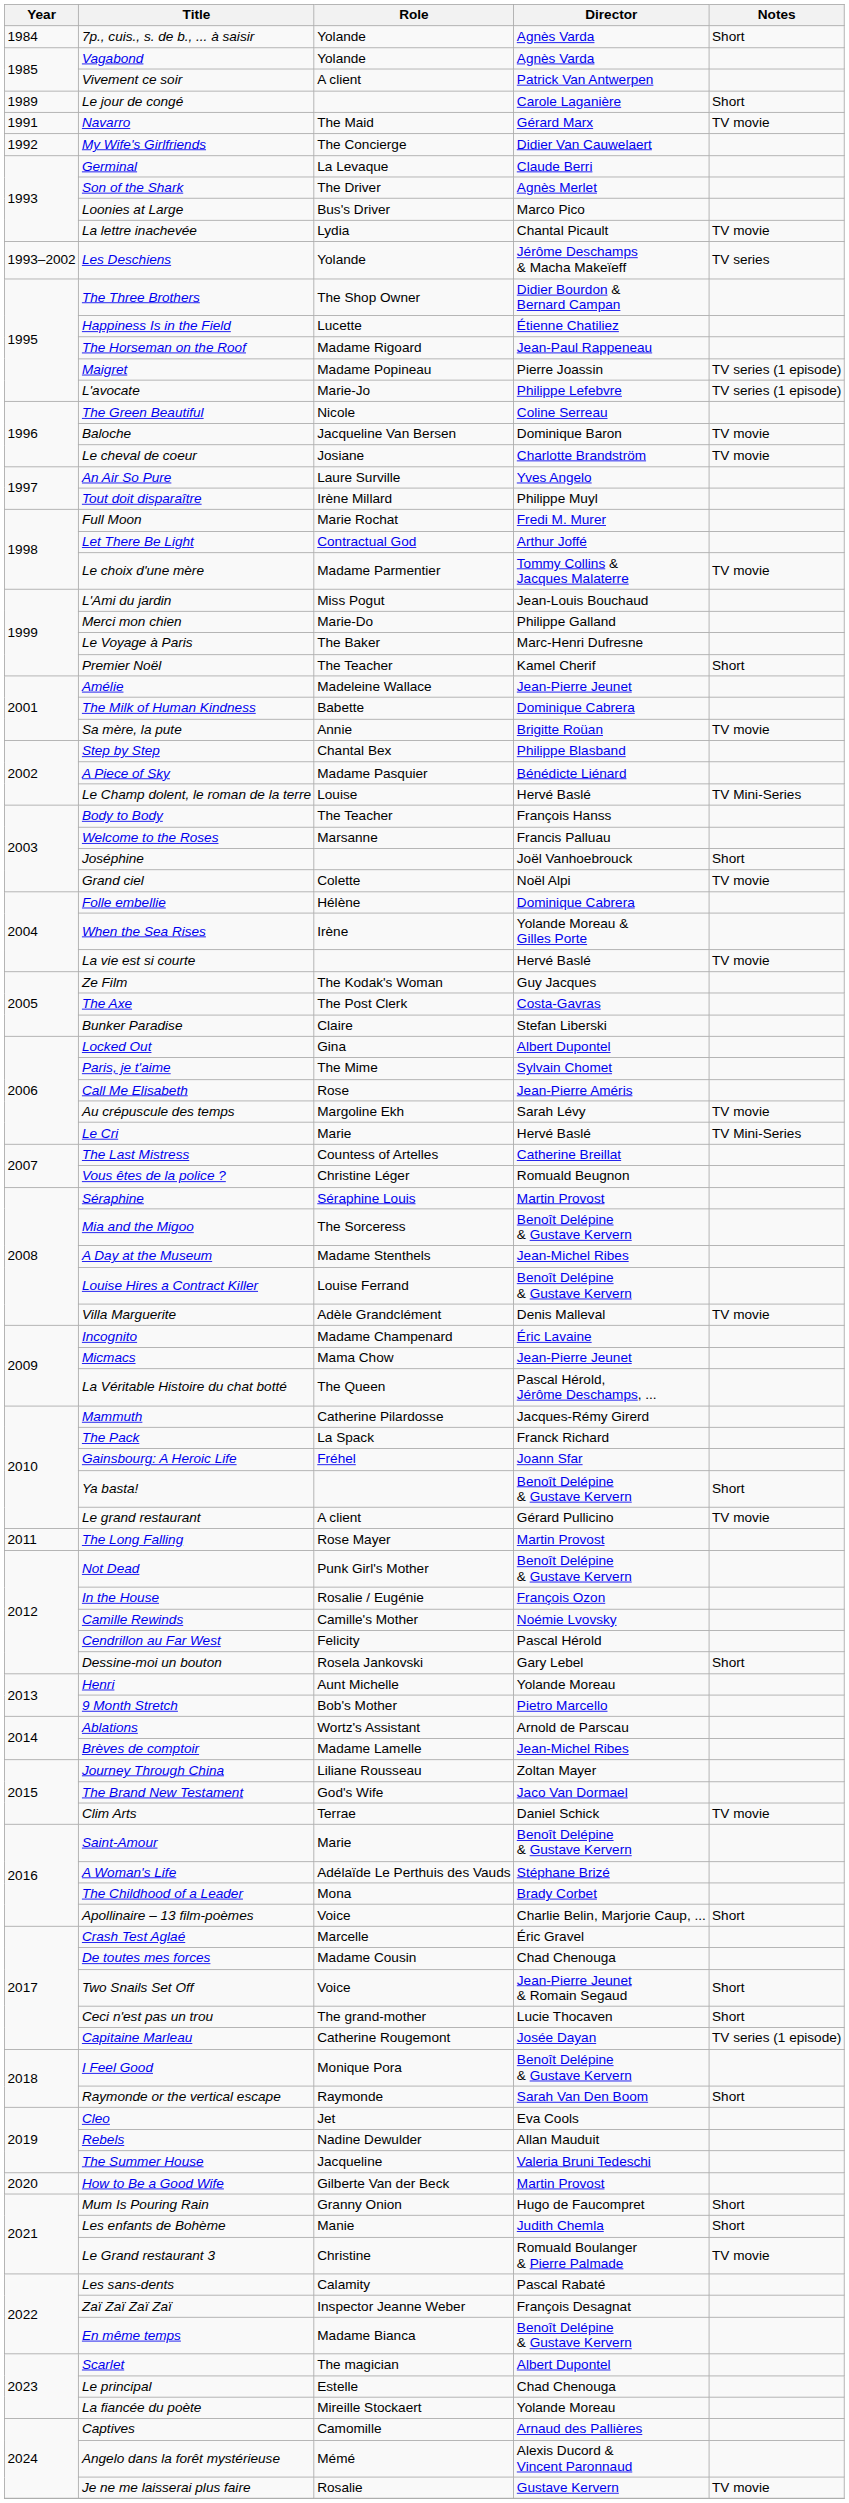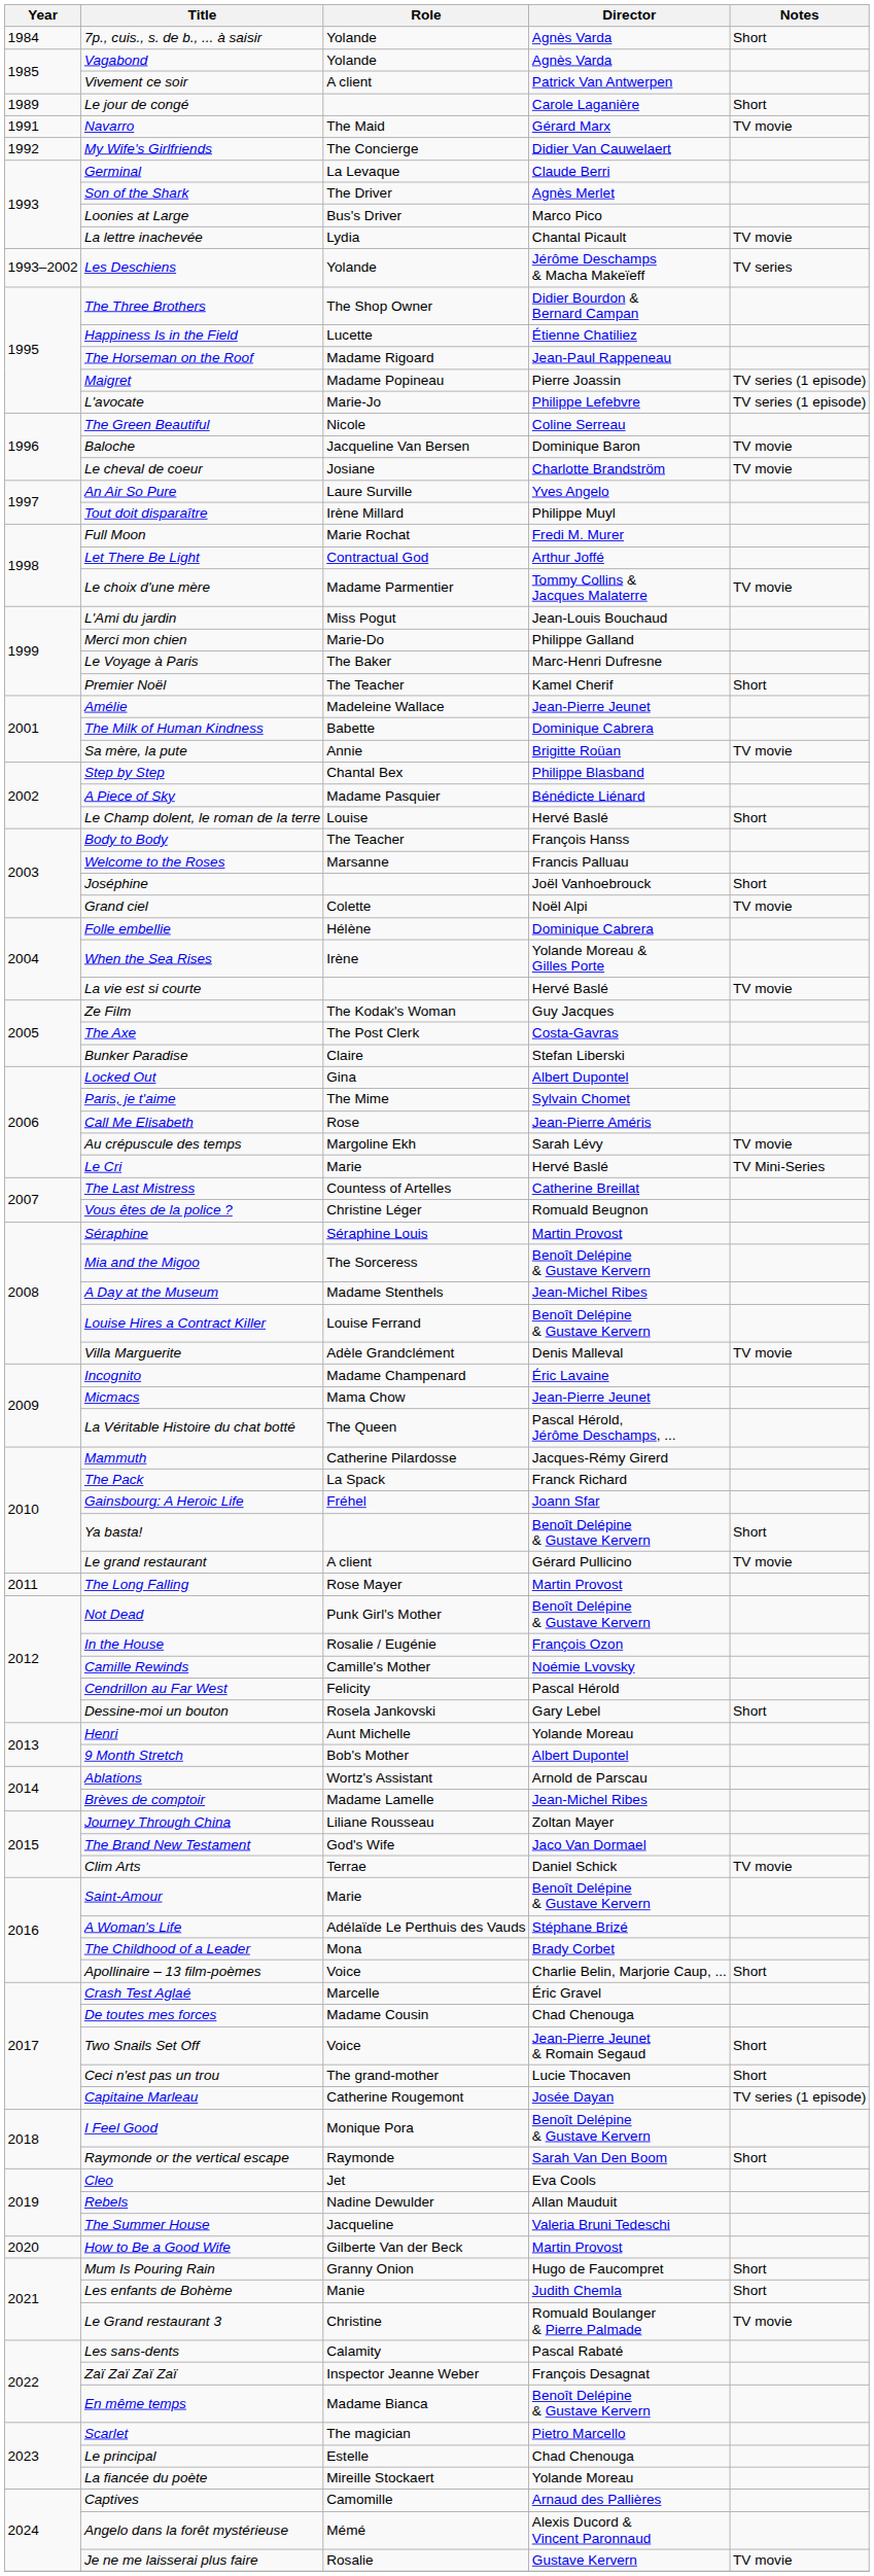 <table class="wikitable sortable">
 <tr>
 <th>Year</th>
 <th>Title</th>
 <th>Role</th>
 <th>Director</th>
 <th class="unsortable">Notes</th>
 </tr>
 <tr>
 <td>1984</td>
 <td><em>7p., cuis., s. de b., ... à saisir</em></td>
 <td>Yolande</td>
 <td><a href='#'>Agnès Varda</a></td>
 <td>Short</td>
 </tr>
 <tr>
 <td rowspan=2>1985</td>
 <td><em><a href='#'>Vagabond</a></em></td>
 <td>Yolande</td>
 <td><a href='#'>Agnès Varda</a></td>
 <td></td>
 </tr>
 <tr>
 <td><em>Vivement ce soir</em></td>
 <td>A client</td>
 <td><a href='#'>Patrick Van Antwerpen</a></td>
 <td></td>
 </tr>
 <tr>
 <td>1989</td>
 <td><em>Le jour de congé</em></td>
 <td></td>
 <td><a href='#'>Carole Laganière</a></td>
 <td>Short</td>
 </tr>
 <tr>
 <td>1991</td>
 <td><em><a href='#'>Navarro</a></em></td>
 <td>The Maid</td>
 <td><a href='#'>Gérard Marx</a></td>
 <td>TV movie</td>
 </tr>
 <tr>
 <td>1992</td>
 <td><em><a href='#'>My Wife's Girlfriends</a></em></td>
 <td>The Concierge</td>
 <td><a href='#'>Didier Van Cauwelaert</a></td>
 <td></td>
 </tr>
 <tr>
 <td rowspan=4>1993</td>
 <td><em><a href='#'>Germinal</a></em></td>
 <td>La Levaque</td>
 <td><a href='#'>Claude Berri</a></td>
 <td></td>
 </tr>
 <tr>
 <td><em><a href='#'>Son of the Shark</a></em></td>
 <td>The Driver</td>
 <td><a href='#'>Agnès Merlet</a></td>
 <td></td>
 </tr>
 <tr>
 <td><em>Loonies at Large</em></td>
 <td>Bus's Driver</td>
 <td>Marco Pico</td>
 <td></td>
 </tr>
 <tr>
 <td><em>La lettre inachevée</em></td>
 <td>Lydia</td>
 <td>Chantal Picault</td>
 <td>TV movie</td>
 </tr>
 <tr>
 <td>1993–2002</td>
 <td><em><a href='#'>Les Deschiens</a></em></td>
 <td>Yolande</td>
 <td><a href='#'>Jérôme Deschamps</a> <br>& Macha Makeïeff</td>
 <td>TV series</td>
 </tr>
 <tr>
 <td rowspan=5>1995</td>
 <td><em><a href='#'>The Three Brothers</a></em></td>
 <td>The Shop Owner</td>
 <td><a href='#'>Didier Bourdon</a> &<br> <a href='#'>Bernard Campan</a></td>
 <td></td>
 </tr>
 <tr>
 <td><em><a href='#'>Happiness Is in the Field</a></em></td>
 <td>Lucette</td>
 <td><a href='#'>Étienne Chatiliez</a></td>
 <td></td>
 </tr>
 <tr>
 <td><em><a href='#'>The Horseman on the Roof</a></em></td>
 <td>Madame Rigoard</td>
 <td><a href='#'>Jean-Paul Rappeneau</a></td>
 <td></td>
 </tr>
 <tr>
 <td><em><a href='#'>Maigret</a></em></td>
 <td>Madame Popineau</td>
 <td>Pierre Joassin</td>
 <td>TV series (1 episode)</td>
 </tr>
 <tr>
 <td><em>L'avocate</em></td>
 <td>Marie-Jo</td>
 <td><a href='#'>Philippe Lefebvre</a></td>
 <td>TV series (1 episode)</td>
 </tr>
 <tr>
 <td rowspan=3>1996</td>
 <td><em><a href='#'>The Green Beautiful</a></em></td>
 <td>Nicole</td>
 <td><a href='#'>Coline Serreau</a></td>
 <td></td>
 </tr>
 <tr>
 <td><em>Baloche</em></td>
 <td>Jacqueline Van Bersen</td>
 <td>Dominique Baron</td>
 <td>TV movie</td>
 </tr>
 <tr>
 <td><em>Le cheval de coeur</em></td>
 <td>Josiane</td>
 <td><a href='#'>Charlotte Brandström</a></td>
 <td>TV movie</td>
 </tr>
 <tr>
 <td rowspan=2>1997</td>
 <td><em><a href='#'>An Air So Pure</a></em></td>
 <td>Laure Surville</td>
 <td><a href='#'>Yves Angelo</a></td>
 <td></td>
 </tr>
 <tr>
 <td><em><a href='#'>Tout doit disparaître</a></em></td>
 <td>Irène Millard</td>
 <td>Philippe Muyl</td>
 <td></td>
 </tr>
 <tr>
 <td rowspan=3>1998</td>
 <td><em>Full Moon</em></td>
 <td>Marie Rochat</td>
 <td><a href='#'>Fredi M. Murer</a></td>
 <td></td>
 </tr>
 <tr>
 <td><em><a href='#'>Let There Be Light</a></em></td>
 <td><a href='#'>Contractual God</a></td>
 <td><a href='#'>Arthur Joffé</a></td>
 <td></td>
 </tr>
 <tr>
 <td><em>Le choix d'une mère</em></td>
 <td>Madame Parmentier</td>
 <td><a href='#'>Tommy Collins</a> &<br> <a href='#'>Jacques Malaterre</a></td>
 <td>TV movie</td>
 </tr>
 <tr>
 <td rowspan=4>1999</td>
 <td><em>L'Ami du jardin</em></td>
 <td>Miss Pogut</td>
 <td>Jean-Louis Bouchaud</td>
 <td></td>
 </tr>
 <tr>
 <td><em>Merci mon chien</em></td>
 <td>Marie-Do</td>
 <td>Philippe Galland</td>
 <td></td>
 </tr>
 <tr>
 <td><em>Le Voyage à Paris</em></td>
 <td>The Baker</td>
 <td>Marc-Henri Dufresne</td>
 <td></td>
 </tr>
 <tr>
 <td><em>Premier Noël</em></td>
 <td>The Teacher</td>
 <td>Kamel Cherif</td>
 <td>Short</td>
 </tr>
 <tr>
 <td rowspan=3>2001</td>
 <td><em><a href='#'>Amélie</a></em></td>
 <td>Madeleine Wallace</td>
 <td><a href='#'>Jean-Pierre Jeunet</a></td>
 <td></td>
 </tr>
 <tr>
 <td><em><a href='#'>The Milk of Human Kindness</a></em></td>
 <td>Babette</td>
 <td><a href='#'>Dominique Cabrera</a></td>
 <td></td>
 </tr>
 <tr>
 <td><em>Sa mère, la pute</em></td>
 <td>Annie</td>
 <td><a href='#'>Brigitte Roüan</a></td>
 <td>TV movie</td>
 </tr>
 <tr>
 <td rowspan=3>2002</td>
 <td><em><a href='#'>Step by Step</a></em></td>
 <td>Chantal Bex</td>
 <td><a href='#'>Philippe Blasband</a></td>
 <td></td>
 </tr>
 <tr>
 <td><em><a href='#'>A Piece of Sky</a></em></td>
 <td>Madame Pasquier</td>
 <td><a href='#'>Bénédicte Liénard</a></td>
 <td></td>
 </tr>
 <tr>
 <td><em>Le Champ dolent, le roman de la terre</em></td>
 <td>Louise</td>
 <td>Hervé Baslé</td>
-<td>TV Mini-Series</td>
+<td>Short</td>
 </tr>
 <tr>
 <td rowspan=4>2003</td>
 <td><em><a href='#'>Body to Body</a></em></td>
 <td>The Teacher</td>
 <td>François Hanss</td>
 <td></td>
 </tr>
 <tr>
 <td><em><a href='#'>Welcome to the Roses</a></em></td>
 <td>Marsanne</td>
 <td>Francis Palluau</td>
 <td></td>
 </tr>
 <tr>
 <td><em>Joséphine</em></td>
 <td></td>
 <td>Joël Vanhoebrouck</td>
 <td>Short</td>
 </tr>
 <tr>
 <td><em>Grand ciel</em></td>
 <td>Colette</td>
 <td>Noël Alpi</td>
 <td>TV movie</td>
 </tr>
 <tr>
 <td rowspan=3>2004</td>
 <td><em><a href='#'>Folle embellie</a></em></td>
 <td>Hélène</td>
 <td><a href='#'>Dominique Cabrera</a></td>
 <td></td>
 </tr>
 <tr>
 <td><em><a href='#'>When the Sea Rises</a></em></td>
 <td>Irène</td>
 <td>Yolande Moreau &<br> <a href='#'>Gilles Porte</a></td>
 <td></td>
 </tr>
 <tr>
 <td><em>La vie est si courte</em></td>
 <td></td>
 <td>Hervé Baslé</td>
 <td>TV movie</td>
 </tr>
 <tr>
 <td rowspan=3>2005</td>
 <td><em>Ze Film</em></td>
 <td>The Kodak's Woman</td>
 <td>Guy Jacques</td>
 <td></td>
 </tr>
 <tr>
 <td><em><a href='#'>The Axe</a></em></td>
 <td>The Post Clerk</td>
 <td><a href='#'>Costa-Gavras</a></td>
 <td></td>
 </tr>
 <tr>
 <td><em>Bunker Paradise</em></td>
 <td>Claire</td>
 <td>Stefan Liberski</td>
 <td></td>
 </tr>
 <tr>
 <td rowspan=5>2006</td>
 <td><em><a href='#'>Locked Out</a></em></td>
 <td>Gina</td>
 <td><a href='#'>Albert Dupontel</a></td>
 <td></td>
 </tr>
 <tr>
 <td><em><a href='#'>Paris, je t'aime</a></em></td>
 <td>The Mime</td>
 <td><a href='#'>Sylvain Chomet</a></td>
 <td></td>
 </tr>
 <tr>
 <td><em><a href='#'>Call Me Elisabeth</a></em></td>
 <td>Rose</td>
 <td><a href='#'>Jean-Pierre Améris</a></td>
 <td></td>
 </tr>
 <tr>
 <td><em>Au crépuscule des temps</em></td>
 <td>Margoline Ekh</td>
 <td>Sarah Lévy</td>
 <td>TV movie</td>
 </tr>
 <tr>
 <td><em><a href='#'>Le Cri</a></em></td>
 <td>Marie</td>
 <td>Hervé Baslé</td>
 <td>TV Mini-Series</td>
 </tr>
 <tr>
 <td rowspan=2>2007</td>
 <td><em><a href='#'>The Last Mistress</a></em></td>
 <td>Countess of Artelles</td>
 <td><a href='#'>Catherine Breillat</a></td>
 <td></td>
 </tr>
 <tr>
 <td><em><a href='#'>Vous êtes de la police ?</a></em></td>
 <td>Christine Léger</td>
 <td>Romuald Beugnon</td>
 <td></td>
 </tr>
 <tr>
 <td rowspan=5>2008</td>
 <td><em><a href='#'>Séraphine</a></em></td>
 <td><a href='#'>Séraphine Louis</a></td>
 <td><a href='#'>Martin Provost</a></td>
 <td></td>
 </tr>
 <tr>
 <td><em><a href='#'>Mia and the Migoo</a></em></td>
 <td>The Sorceress</td>
 <td><a href='#'>Benoît Delépine</a> <br>& <a href='#'>Gustave Kervern</a></td>
 <td></td>
 </tr>
 <tr>
 <td><em><a href='#'>A Day at the Museum</a></em></td>
 <td>Madame Stenthels</td>
 <td><a href='#'>Jean-Michel Ribes</a></td>
 <td></td>
 </tr>
 <tr>
 <td><em><a href='#'>Louise Hires a Contract Killer</a></em></td>
 <td>Louise Ferrand</td>
 <td><a href='#'>Benoît Delépine</a> <br>& <a href='#'>Gustave Kervern</a></td>
 <td></td>
 </tr>
 <tr>
 <td><em>Villa Marguerite</em></td>
 <td>Adèle Grandclément</td>
 <td>Denis Malleval</td>
 <td>TV movie</td>
 </tr>
 <tr>
 <td rowspan=3>2009</td>
 <td><em><a href='#'>Incognito</a></em></td>
 <td>Madame Champenard</td>
 <td><a href='#'>Éric Lavaine</a></td>
 <td></td>
 </tr>
 <tr>
 <td><em><a href='#'>Micmacs</a></em></td>
 <td>Mama Chow</td>
 <td><a href='#'>Jean-Pierre Jeunet</a></td>
 <td></td>
 </tr>
 <tr>
 <td><em>La Véritable Histoire du chat botté</em></td>
 <td>The Queen</td>
 <td>Pascal Hérold,<br> <a href='#'>Jérôme Deschamps</a>, ...</td>
 <td></td>
 </tr>
 <tr>
 <td rowspan=5>2010</td>
 <td><em><a href='#'>Mammuth</a></em></td>
 <td>Catherine Pilardosse</td>
 <td>Jacques-Rémy Girerd</td>
 <td></td>
 </tr>
 <tr>
 <td><em><a href='#'>The Pack</a></em></td>
 <td>La Spack</td>
 <td>Franck Richard</td>
 <td></td>
 </tr>
 <tr>
 <td><em><a href='#'>Gainsbourg: A Heroic Life</a></em></td>
 <td><a href='#'>Fréhel</a></td>
 <td><a href='#'>Joann Sfar</a></td>
 <td></td>
 </tr>
 <tr>
 <td><em>Ya basta!</em></td>
 <td></td>
 <td><a href='#'>Benoît Delépine</a> <br>& <a href='#'>Gustave Kervern</a></td>
 <td>Short</td>
 </tr>
 <tr>
 <td><em>Le grand restaurant</em></td>
 <td>A client</td>
 <td>Gérard Pullicino</td>
 <td>TV movie</td>
 </tr>
 <tr>
 <td>2011</td>
 <td><em><a href='#'>The Long Falling</a></em></td>
 <td>Rose Mayer</td>
 <td><a href='#'>Martin Provost</a></td>
 <td></td>
 </tr>
 <tr>
 <td rowspan=5>2012</td>
 <td><em><a href='#'>Not Dead</a></em></td>
 <td>Punk Girl's Mother</td>
 <td><a href='#'>Benoît Delépine</a> <br>& <a href='#'>Gustave Kervern</a></td>
 <td></td>
 </tr>
 <tr>
 <td><em><a href='#'>In the House</a></em></td>
 <td>Rosalie / Eugénie</td>
 <td><a href='#'>François Ozon</a></td>
 <td></td>
 </tr>
 <tr>
 <td><em><a href='#'>Camille Rewinds</a></em></td>
 <td>Camille's Mother</td>
 <td><a href='#'>Noémie Lvovsky</a></td>
 <td></td>
 </tr>
 <tr>
 <td><em><a href='#'>Cendrillon au Far West</a></em></td>
 <td>Felicity</td>
 <td>Pascal Hérold</td>
 <td></td>
 </tr>
 <tr>
 <td><em>Dessine-moi un bouton</em></td>
 <td>Rosela Jankovski</td>
 <td>Gary Lebel</td>
 <td>Short</td>
 </tr>
 <tr>
 <td rowspan=2>2013</td>
 <td><em><a href='#'>Henri</a></em></td>
 <td>Aunt Michelle</td>
 <td>Yolande Moreau</td>
 <td></td>
 </tr>
 <tr>
 <td><em><a href='#'>9 Month Stretch</a></em></td>
 <td>Bob's Mother</td>
-<td><a href='#'>Pietro Marcello</a></td>
+<td><a href='#'>Albert Dupontel</a></td>
 <td></td>
 </tr>
 <tr>
 <td rowspan=2>2014</td>
 <td><em><a href='#'>Ablations</a></em></td>
 <td>Wortz's Assistant</td>
 <td>Arnold de Parscau</td>
 <td></td>
 </tr>
 <tr>
 <td><em><a href='#'>Brèves de comptoir</a></em></td>
 <td>Madame Lamelle</td>
 <td><a href='#'>Jean-Michel Ribes</a></td>
 <td></td>
 </tr>
 <tr>
 <td rowspan=3>2015</td>
 <td><em><a href='#'>Journey Through China</a></em></td>
 <td>Liliane Rousseau</td>
 <td>Zoltan Mayer</td>
 <td></td>
 </tr>
 <tr>
 <td><em><a href='#'>The Brand New Testament</a></em></td>
 <td>God's Wife</td>
 <td><a href='#'>Jaco Van Dormael</a></td>
 <td></td>
 </tr>
 <tr>
 <td><em>Clim Arts</em></td>
 <td>Terrae</td>
 <td>Daniel Schick</td>
 <td>TV movie</td>
 </tr>
 <tr>
 <td rowspan=4>2016</td>
 <td><em><a href='#'>Saint-Amour</a></em></td>
 <td>Marie</td>
 <td><a href='#'>Benoît Delépine</a> <br>& <a href='#'>Gustave Kervern</a></td>
 <td></td>
 </tr>
 <tr>
 <td><em><a href='#'>A Woman's Life</a></em></td>
 <td>Adélaïde Le Perthuis des Vauds</td>
 <td><a href='#'>Stéphane Brizé</a></td>
 <td></td>
 </tr>
 <tr>
 <td><em><a href='#'>The Childhood of a Leader</a></em></td>
 <td>Mona</td>
 <td><a href='#'>Brady Corbet</a></td>
 <td></td>
 </tr>
 <tr>
 <td><em>Apollinaire – 13 film-poèmes</em></td>
 <td>Voice</td>
 <td>Charlie Belin, Marjorie Caup, ...</td>
 <td>Short</td>
 </tr>
 <tr>
 <td rowspan=5>2017</td>
 <td><em><a href='#'>Crash Test Aglaé</a></em></td>
 <td>Marcelle</td>
 <td>Éric Gravel</td>
 <td></td>
 </tr>
 <tr>
 <td><em><a href='#'>De toutes mes forces</a></em></td>
 <td>Madame Cousin</td>
 <td>Chad Chenouga</td>
 <td></td>
 </tr>
 <tr>
 <td><em>Two Snails Set Off</em></td>
 <td>Voice</td>
 <td><a href='#'>Jean-Pierre Jeunet</a><br> & Romain Segaud</td>
 <td>Short</td>
 </tr>
 <tr>
 <td><em>Ceci n'est pas un trou</em></td>
 <td>The grand-mother</td>
 <td>Lucie Thocaven</td>
 <td>Short</td>
 </tr>
 <tr>
 <td><em><a href='#'>Capitaine Marleau</a></em></td>
 <td>Catherine Rougemont</td>
 <td><a href='#'>Josée Dayan</a></td>
 <td>TV series (1 episode)</td>
 </tr>
 <tr>
 <td rowspan=2>2018</td>
 <td><em><a href='#'>I Feel Good</a></em></td>
 <td>Monique Pora</td>
 <td><a href='#'>Benoît Delépine</a> <br>& <a href='#'>Gustave Kervern</a></td>
 <td></td>
 </tr>
 <tr>
 <td><em>Raymonde or the vertical escape</em></td>
 <td>Raymonde</td>
 <td><a href='#'>Sarah Van Den Boom</a></td>
 <td>Short</td>
 </tr>
 <tr>
 <td rowspan=3>2019</td>
 <td><em><a href='#'>Cleo</a></em></td>
 <td>Jet</td>
 <td>Eva Cools</td>
 <td></td>
 </tr>
 <tr>
 <td><em><a href='#'>Rebels</a></em></td>
 <td>Nadine Dewulder</td>
 <td>Allan Mauduit</td>
 <td></td>
 </tr>
 <tr>
 <td><em><a href='#'>The Summer House</a></em></td>
 <td>Jacqueline</td>
 <td><a href='#'>Valeria Bruni Tedeschi</a></td>
 <td></td>
 </tr>
 <tr>
 <td>2020</td>
 <td><em><a href='#'>How to Be a Good Wife</a></em></td>
 <td>Gilberte Van der Beck</td>
 <td><a href='#'>Martin Provost</a></td>
 <td></td>
 </tr>
 <tr>
 <td rowspan=3>2021</td>
 <td><em>Mum Is Pouring Rain</em></td>
 <td>Granny Onion</td>
 <td>Hugo de Faucompret</td>
 <td>Short</td>
 </tr>
 <tr>
 <td><em>Les enfants de Bohème</em></td>
 <td>Manie</td>
 <td><a href='#'>Judith Chemla</a></td>
 <td>Short</td>
 </tr>
 <tr>
 <td><em>Le Grand restaurant 3</em></td>
 <td>Christine</td>
 <td>Romuald Boulanger<br> & <a href='#'>Pierre Palmade</a></td>
 <td>TV movie</td>
 </tr>
 <tr>
 <td rowspan=3>2022</td>
 <td><em>Les sans-dents</em></td>
 <td>Calamity</td>
 <td>Pascal Rabaté</td>
 <td></td>
 </tr>
 <tr>
 <td><em>Zaï Zaï Zaï Zaï</em></td>
 <td>Inspector Jeanne Weber</td>
 <td>François Desagnat</td>
 <td></td>
 </tr>
 <tr>
 <td><em><a href='#'>En même temps</a></em></td>
 <td>Madame Bianca</td>
 <td><a href='#'>Benoît Delépine</a> <br>& <a href='#'>Gustave Kervern</a></td>
 <td></td>
 </tr>
 <tr>
 <td rowspan=3>2023</td>
 <td><em><a href='#'>Scarlet</a></em></td>
 <td>The magician</td>
-<td><a href='#'>Albert Dupontel</a></td>
+<td><a href='#'>Pietro Marcello</a></td>
 <td></td>
 </tr>
 <tr>
 <td><em>Le principal</em></td>
 <td>Estelle</td>
 <td>Chad Chenouga</td>
 <td></td>
 </tr>
 <tr>
 <td><em>La fiancée du poète</em></td>
 <td>Mireille Stockaert</td>
 <td>Yolande Moreau</td>
 <td></td>
 </tr>
 <tr>
 <td rowspan=3>2024</td>
 <td><em>Captives</em></td>
 <td>Camomille</td>
 <td><a href='#'>Arnaud des Pallières</a></td>
 <td></td>
 </tr>
 <tr>
 <td><em>Angelo dans la forêt mystérieuse</em></td>
 <td>Mémé</td>
 <td>Alexis Ducord & <br><a href='#'>Vincent Paronnaud</a></td>
 <td></td>
 </tr>
 <tr>
 <td><em>Je ne me laisserai plus faire</em></td>
 <td>Rosalie</td>
 <td><a href='#'>Gustave Kervern</a></td>
 <td>TV movie</td>
 </tr>
 <tr>
 </tr>
 </table>
